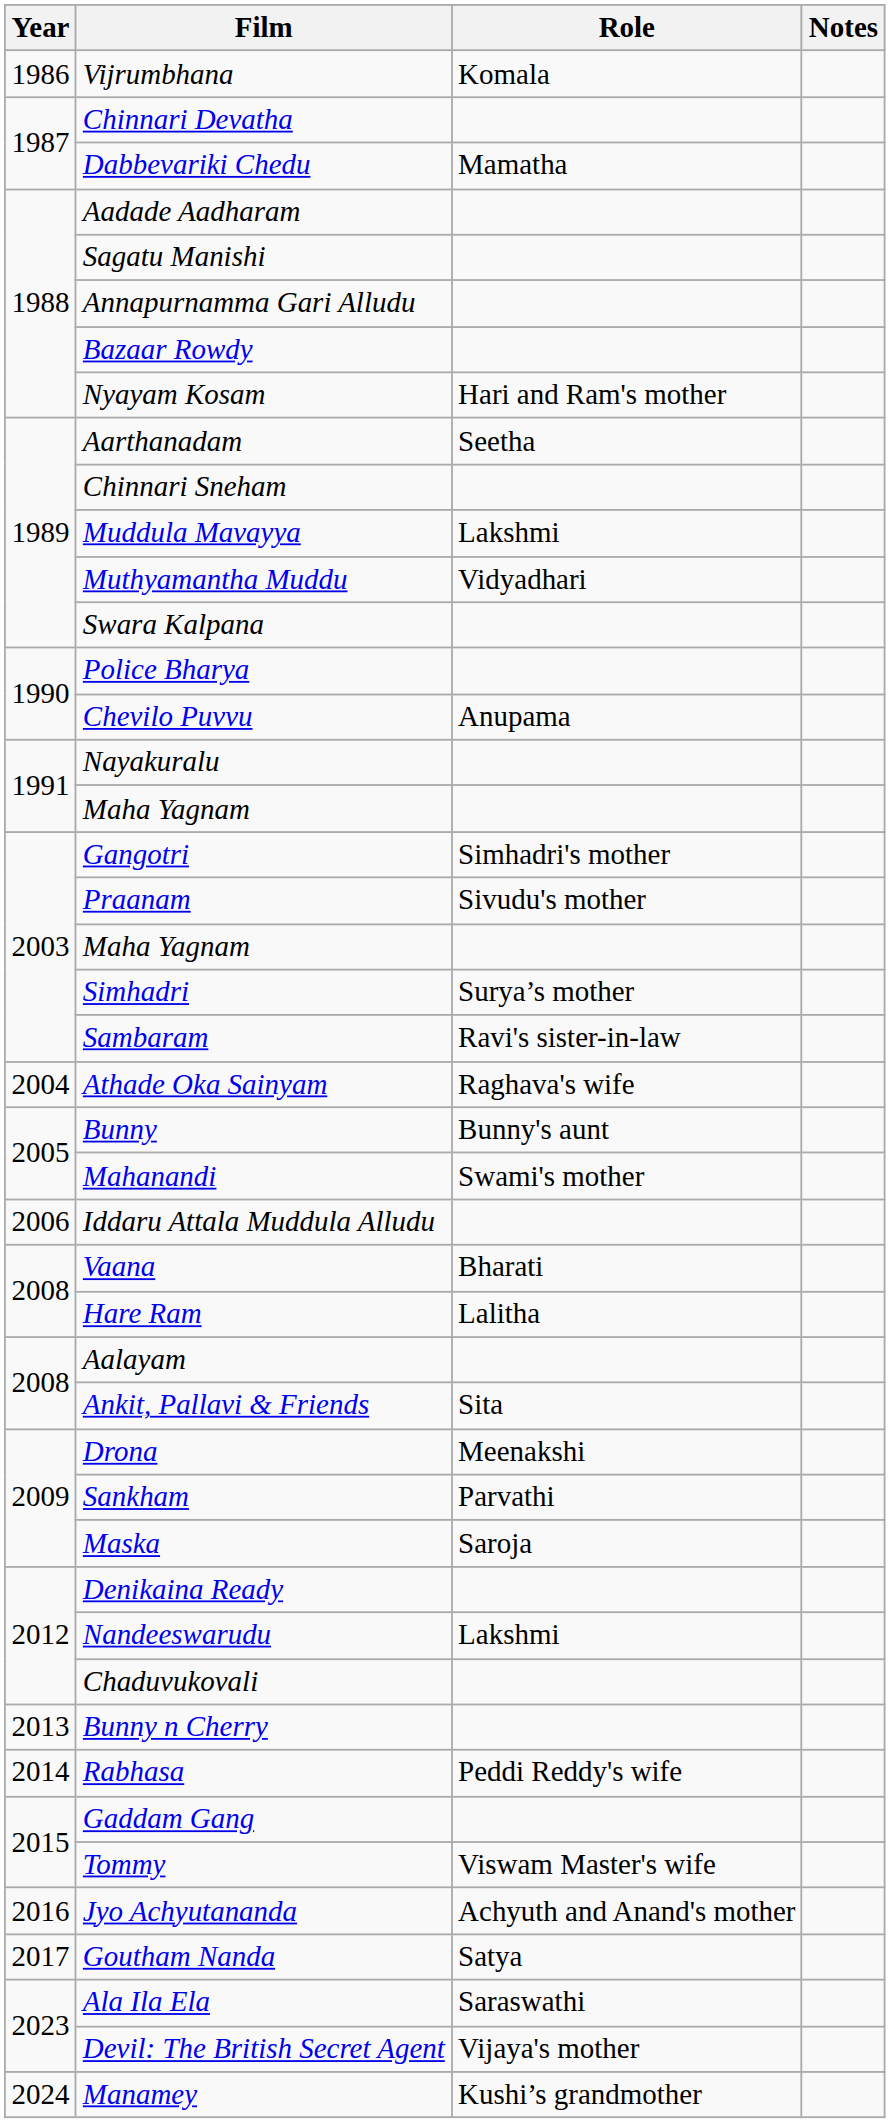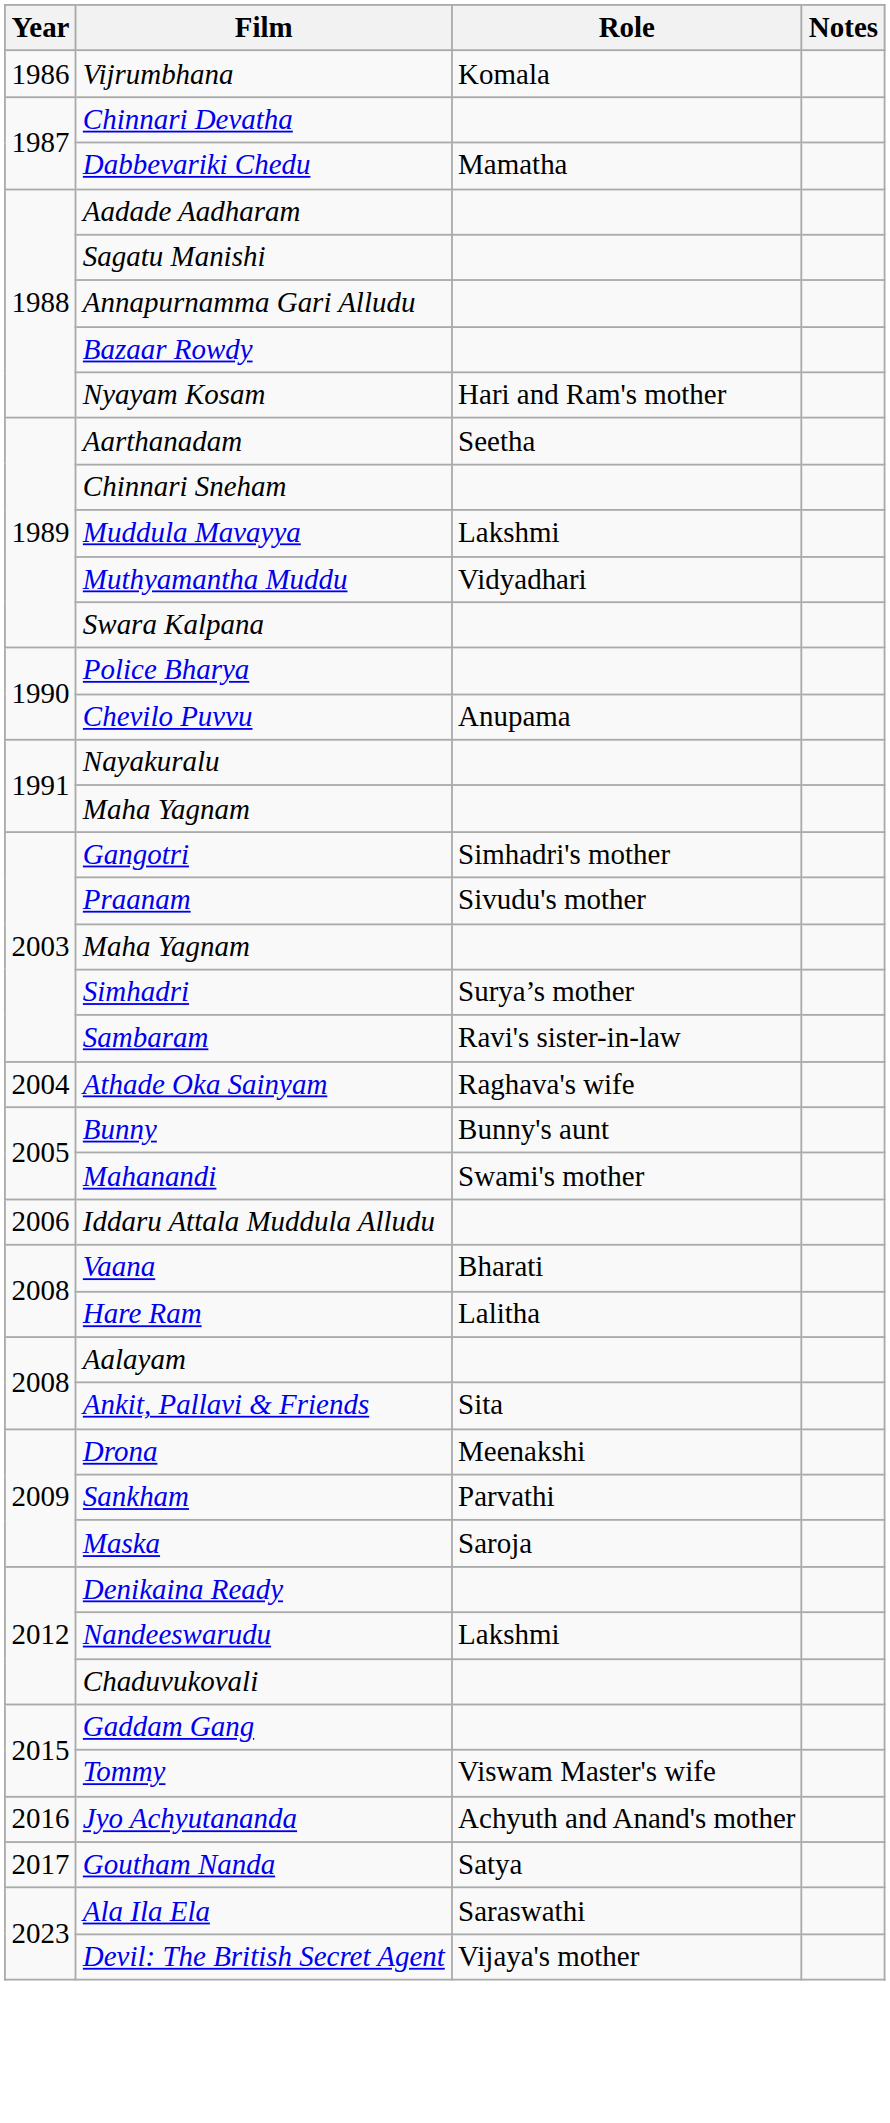 <table class="wikitable">
 <tr style="background:#ccc; text-align:center;">
 <th>Year</th>
 <th>Film</th>
 <th>Role</th>
 <th>Notes</th>
 </tr>
 <tr>
 <td>1986</td>
 <td><em>Vijrumbhana</em></td>
 <td>Komala</td>
 <td></td>
 </tr>
 <tr>
 <td rowspan="2">1987</td>
 <td><em><a href='#'>Chinnari Devatha</a></em></td>
 <td></td>
 <td></td>
 </tr>
 <tr>
 <td><em><a href='#'>Dabbevariki Chedu</a></em></td>
 <td>Mamatha</td>
 <td></td>
 </tr>
 <tr>
 <td rowspan="5">1988</td>
 <td><em>Aadade Aadharam</em></td>
 <td></td>
 <td></td>
 </tr>
 <tr>
 <td><em>Sagatu Manishi</em></td>
 <td></td>
 <td></td>
 </tr>
 <tr>
 <td><em>Annapurnamma Gari Alludu</em></td>
 <td></td>
 <td></td>
 </tr>
 <tr>
 <td><em><a href='#'>Bazaar Rowdy</a></em></td>
 <td></td>
 <td></td>
 </tr>
 <tr>
 <td><em>Nyayam Kosam</em></td>
 <td>Hari and Ram's mother</td>
 <td></td>
 </tr>
 <tr>
 <td rowspan="5">1989</td>
 <td><em>Aarthanadam</em></td>
 <td>Seetha</td>
 <td></td>
 </tr>
 <tr>
 <td><em>Chinnari Sneham</em></td>
 <td></td>
 <td></td>
 </tr>
 <tr>
 <td><em><a href='#'>Muddula Mavayya</a></em></td>
 <td>Lakshmi</td>
 <td></td>
 </tr>
 <tr>
 <td><em><a href='#'>Muthyamantha Muddu</a></em></td>
 <td>Vidyadhari</td>
 <td></td>
 </tr>
 <tr>
 <td><em>Swara Kalpana</em></td>
 <td></td>
 <td></td>
 </tr>
 <tr>
 <td rowspan="2">1990</td>
 <td><em><a href='#'>Police Bharya</a></em></td>
 <td></td>
 <td></td>
 </tr>
 <tr>
 <td><em><a href='#'>Chevilo Puvvu</a></em></td>
 <td>Anupama</td>
 <td></td>
 </tr>
 <tr>
 <td rowspan="2">1991</td>
 <td><em>Nayakuralu</em></td>
 <td></td>
 </tr>
 <tr>
 <td><em>Maha Yagnam</em></td>
 <td></td>
 <td></td>
 </tr>
 <tr>
 <td rowspan="5">2003</td>
 <td><em><a href='#'>Gangotri</a></em></td>
 <td>Simhadri's mother</td>
 <td></td>
 </tr>
 <tr>
 <td><em><a href='#'>Praanam</a></em></td>
 <td>Sivudu's mother</td>
 <td></td>
 </tr>
 <tr>
 <td><em>Maha Yagnam</em></td>
 <td></td>
 <td></td>
 </tr>
 <tr>
 <td><em><a href='#'>Simhadri</a></em></td>
 <td>Surya’s mother</td>
 <td></td>
 </tr>
 <tr>
 <td><em><a href='#'>Sambaram</a></em></td>
 <td>Ravi's sister-in-law</td>
 <td></td>
 </tr>
 <tr>
 <td>2004</td>
 <td><em><a href='#'>Athade Oka Sainyam</a></em></td>
 <td>Raghava's wife</td>
 <td></td>
 </tr>
 <tr>
 <td rowspan="2">2005</td>
 <td><em><a href='#'>Bunny</a></em></td>
 <td>Bunny's aunt</td>
 <td></td>
 </tr>
 <tr>
 <td><em><a href='#'>Mahanandi</a></em></td>
 <td>Swami's mother</td>
 <td></td>
 </tr>
 <tr>
 <td>2006</td>
 <td><em>Iddaru Attala Muddula Alludu</em></td>
 <td></td>
 <td></td>
 </tr>
 <tr>
 <td rowspan="2">2008</td>
 <td><em><a href='#'>Vaana</a></em></td>
 <td>Bharati</td>
 <td></td>
 </tr>
 <tr>
 <td><em><a href='#'>Hare Ram</a></em></td>
 <td>Lalitha</td>
 <td></td>
 </tr>
 <tr>
 <td rowspan="2">2008</td>
 <td><em>Aalayam</em></td>
 <td></td>
 <td></td>
 </tr>
 <tr>
 <td><em><a href='#'>Ankit, Pallavi & Friends</a></em></td>
 <td>Sita</td>
 <td></td>
 </tr>
 <tr>
 <td rowspan="3">2009</td>
 <td><em><a href='#'>Drona</a></em></td>
 <td>Meenakshi</td>
 <td></td>
 </tr>
 <tr>
 <td><em><a href='#'>Sankham</a></em></td>
 <td>Parvathi</td>
 <td></td>
 </tr>
 <tr>
 <td><em><a href='#'>Maska</a></em></td>
 <td>Saroja</td>
 <td></td>
 </tr>
 <tr>
 <td rowspan="3">2012</td>
 <td><em><a href='#'>Denikaina Ready</a></em></td>
 <td></td>
 <td></td>
 </tr>
 <tr>
 <td><em><a href='#'>Nandeeswarudu</a></em></td>
 <td>Lakshmi</td>
 <td></td>
 </tr>
 <tr>
 <td><em>Chaduvukovali</em></td>
 <td></td>
 <td></td>
 </tr>
 <tr>
-<td>2013</td>
-<td><em><a href='#'>Bunny n Cherry</a></em></td>
-<td></td>
-<td></td>
-</tr>
-<tr>
-<td>2014</td>
-<td><em><a href='#'>Rabhasa</a></em></td>
-<td>Peddi Reddy's wife</td>
-<td></td>
-</tr>
-<tr>
 <td rowspan="2">2015</td>
 <td><em><a href='#'>Gaddam Gang</a></em></td>
 <td></td>
 <td></td>
 </tr>
 <tr>
 <td><em><a href='#'>Tommy</a></em></td>
 <td>Viswam Master's wife</td>
 <td></td>
 </tr>
 <tr>
 <td>2016</td>
 <td><em><a href='#'>Jyo Achyutananda</a></em></td>
 <td>Achyuth and Anand's mother</td>
 <td></td>
 </tr>
 <tr>
 <td>2017</td>
 <td><em><a href='#'>Goutham Nanda</a></em></td>
 <td>Satya</td>
 <td></td>
 </tr>
 <tr>
 <td rowspan="2">2023</td>
 <td><em><a href='#'>Ala Ila Ela</a></em></td>
 <td>Saraswathi</td>
 <td></td>
 </tr>
 <tr>
 <td><em><a href='#'>Devil: The British Secret Agent</a></em></td>
 <td>Vijaya's mother</td>
 <td></td>
 </tr>
-<tr>
-<td>2024</td>
-<td><em><a href='#'>Manamey</a></em></td>
-<td>Kushi’s grandmother</td>
-<td></td>
-</tr>
 </table>
